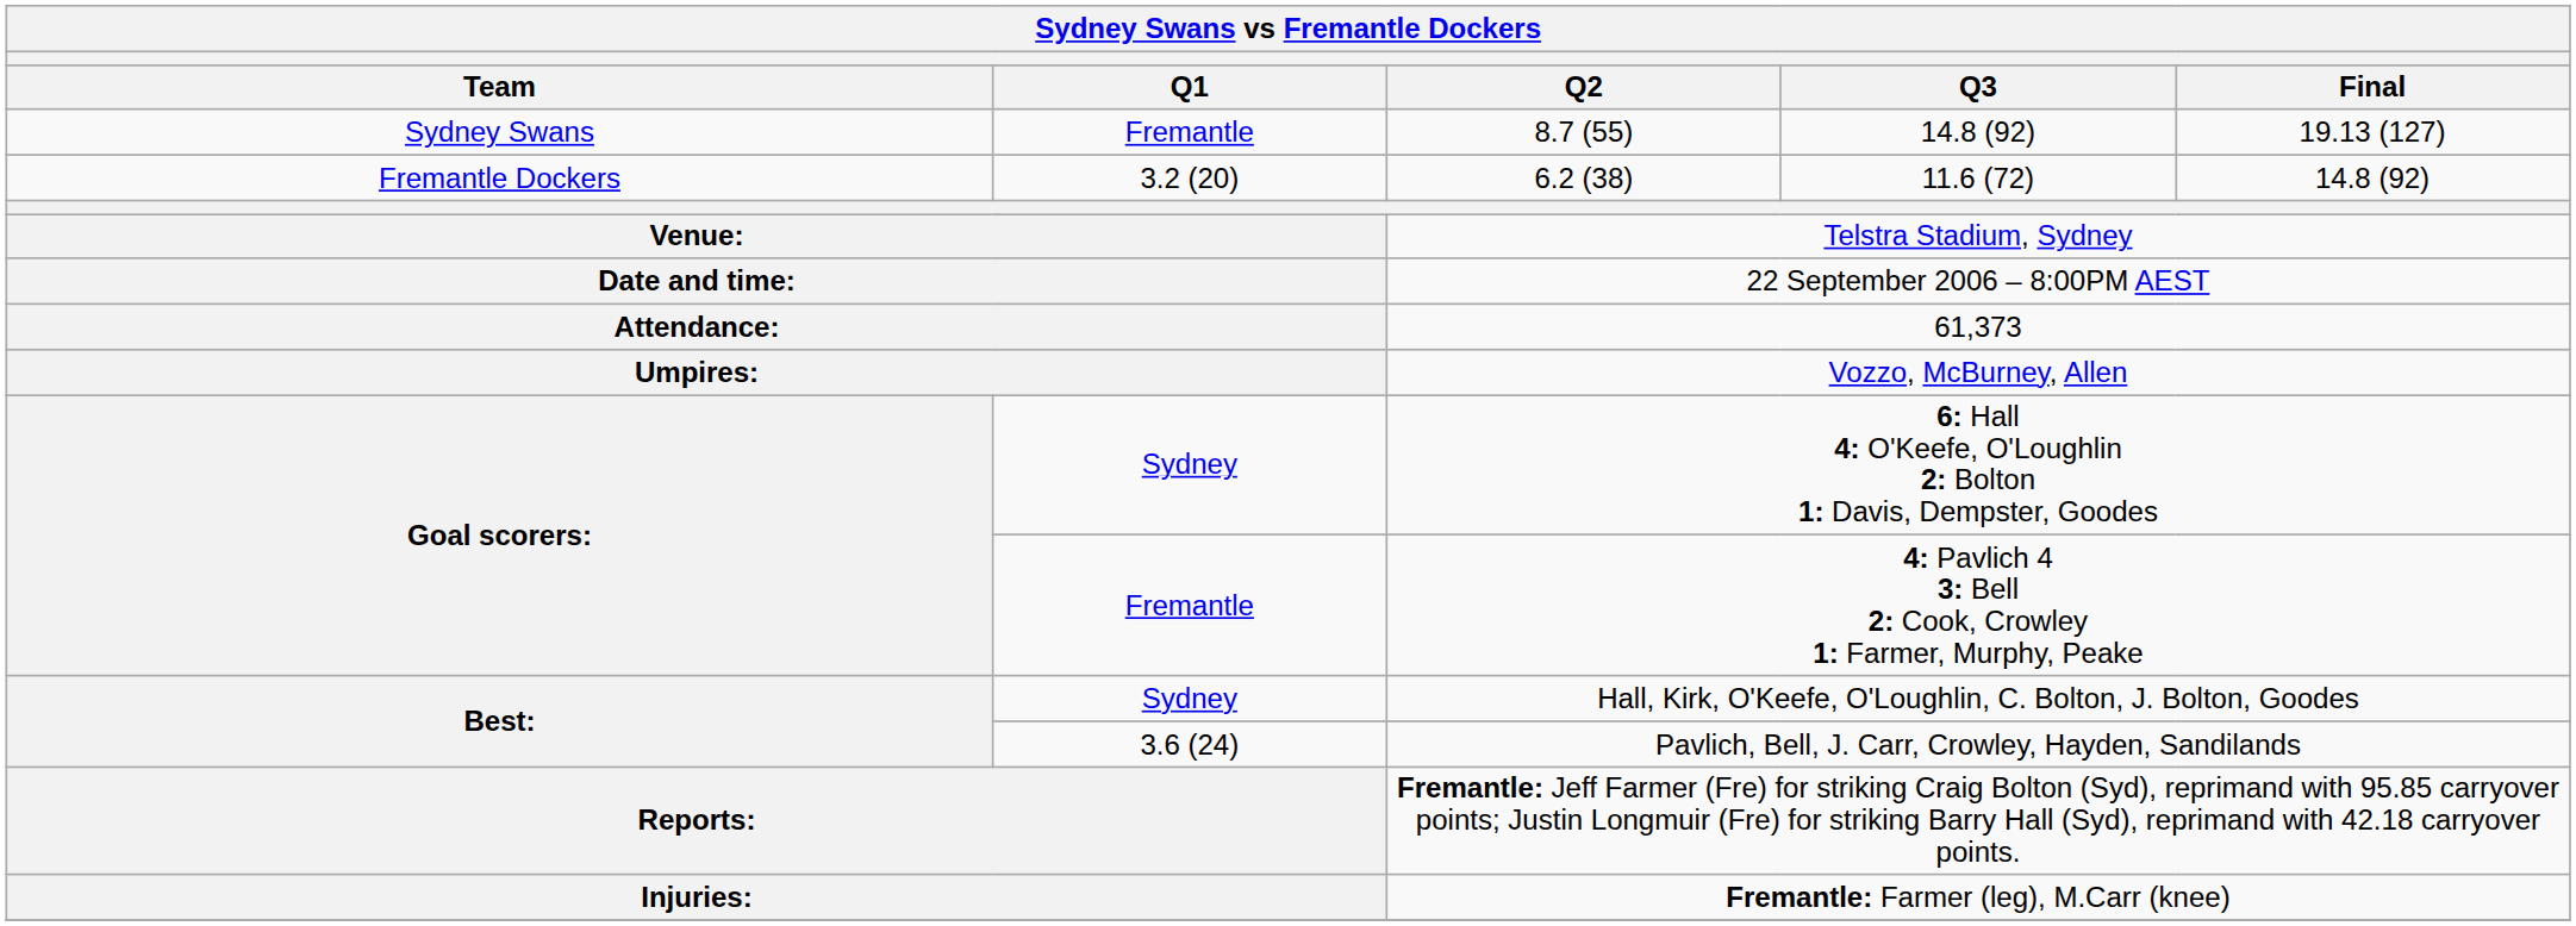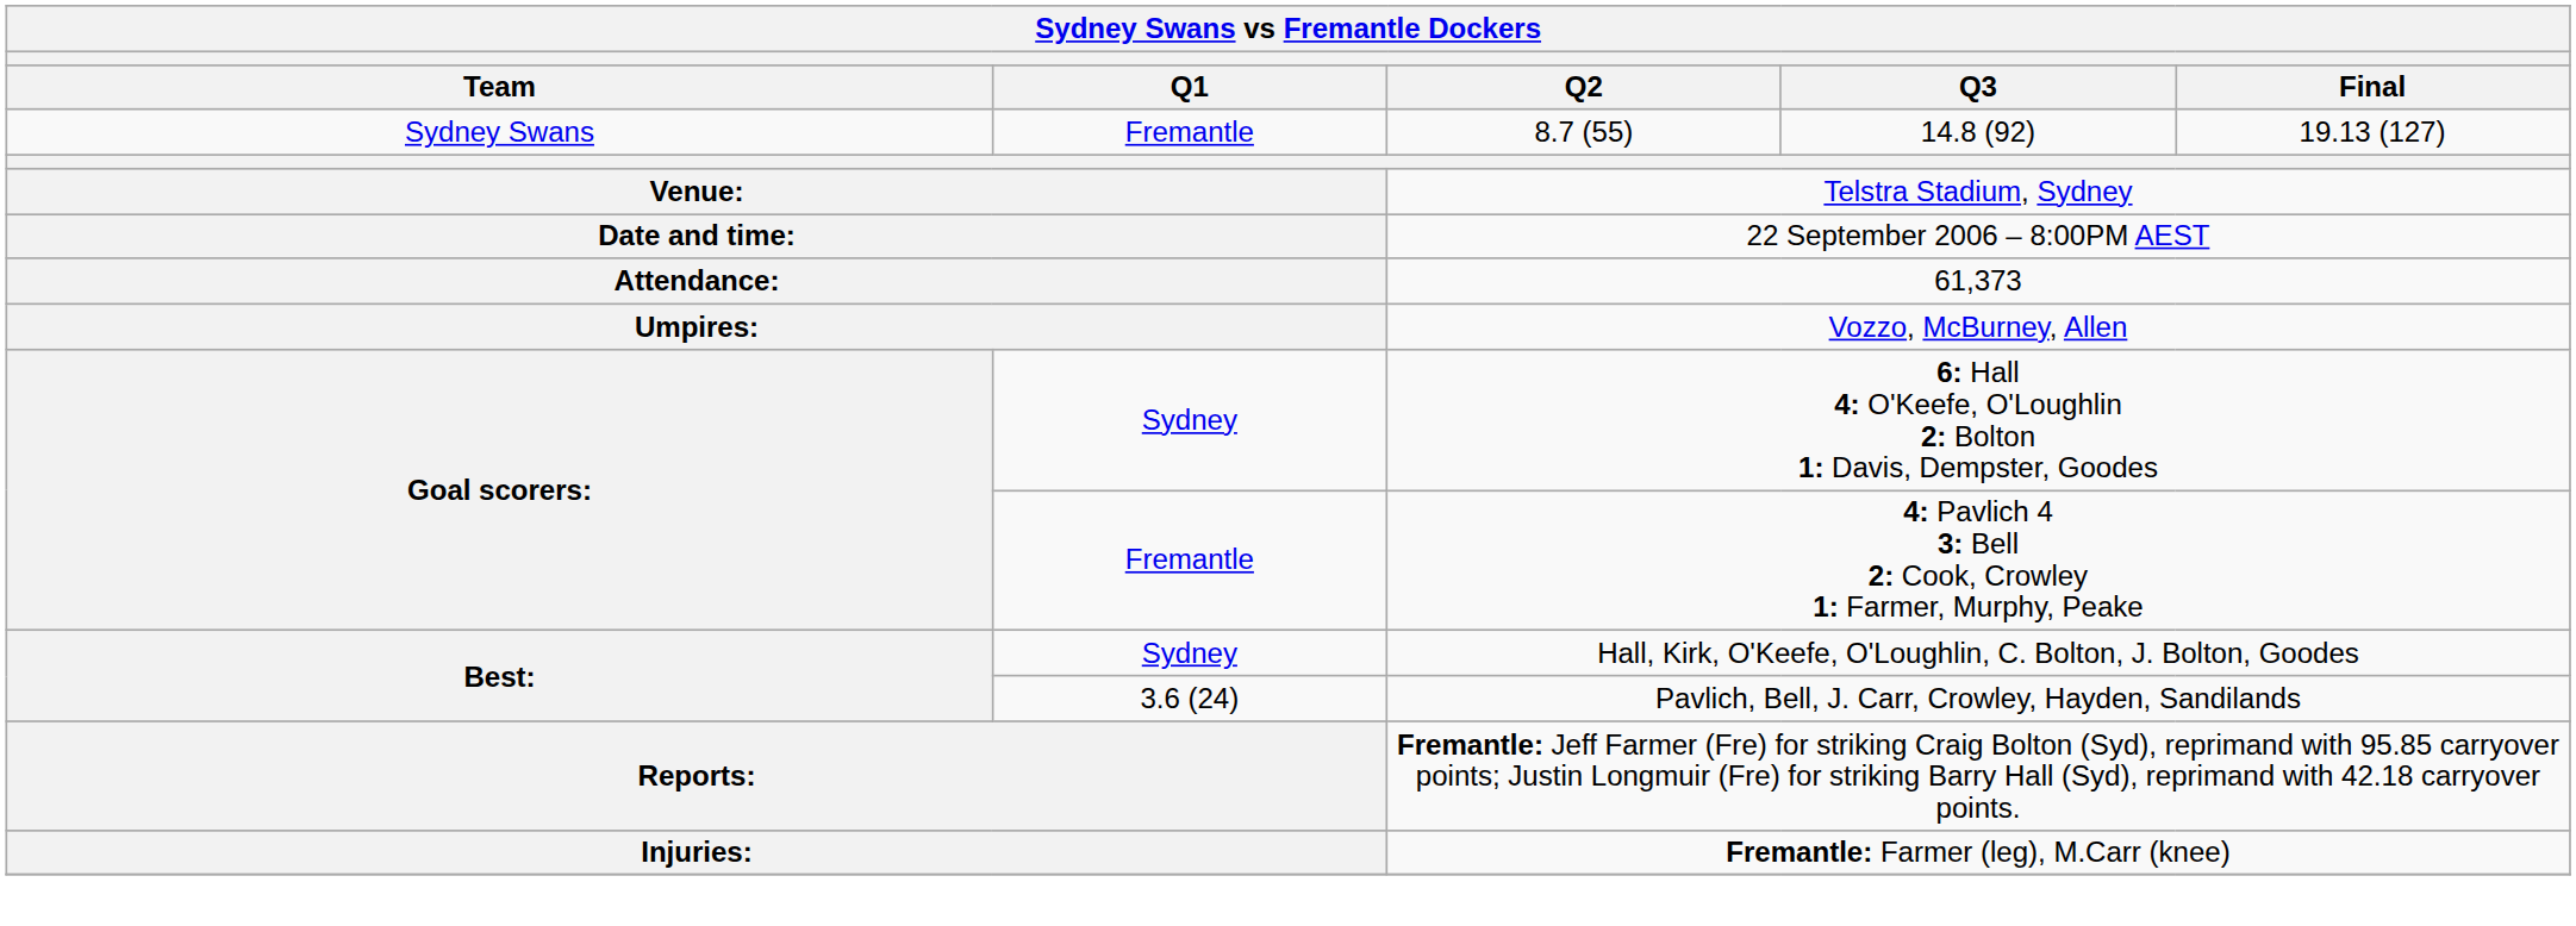 <table class="wikitable" style="font-size:90%; text-align:center; width:65%; margin:1em auto;">
 <tr>
 <th colspan="5"><a href='#'>Sydney Swans</a> vs <a href='#'>Fremantle Dockers</a></th>
 </tr>
 <tr>
 <th colspan="5"></th>
 </tr>
 <tr>
 <th width=25%>Team</th>
 <th width=10%>Q1</th>
 <th width=10%>Q2</th>
 <th width=10%>Q3</th>
 <th width=10%>Final</th>
 </tr>
 <tr>
 <td><a href='#'>Sydney Swans</a></td>
 <td><a href='#'>Fremantle</a></td>
 <td>8.7 (55)</td>
 <td>14.8 (92)</td>
 <td>19.13 (127)</td>
-</tr>
-<tr>
-<td><a href='#'>Fremantle Dockers</a></td>
-<td>3.2 (20)</td>
-<td>6.2 (38)</td>
-<td>11.6 (72)</td>
-<td>14.8 (92)</td>
 </tr>
 <tr>
 <th colspan="5"></th>
 </tr>
 <tr>
 <th colspan="2">Venue:</th>
 <td colspan="3"><a href='#'>Telstra Stadium</a>, <a href='#'>Sydney</a></td>
 </tr>
 <tr>
 <th colspan="2">Date and time:</th>
 <td colspan="3">22 September 2006 – 8:00PM <a href='#'>AEST</a></td>
 </tr>
 <tr>
 <th colspan="2">Attendance:</th>
 <td colspan="3">61,373</td>
 </tr>
 <tr>
 <th colspan="2">Umpires:</th>
 <td colspan="3"><a href='#'>Vozzo</a>, <a href='#'>McBurney</a>, <a href='#'>Allen</a></td>
 </tr>
 <tr>
 <th rowspan="2">Goal scorers:</th>
 <td><a href='#'>Sydney</a></td>
 <td colspan="3"><strong>6:</strong> Hall<br><strong>4:</strong> O'Keefe, O'Loughlin<br><strong>2:</strong> Bolton<br><strong>1:</strong> Davis, Dempster, Goodes</td>
 </tr>
 <tr>
 <td><a href='#'>Fremantle</a></td>
 <td colspan="3"><strong>4:</strong> Pavlich 4<br><strong>3:</strong> Bell<br><strong>2:</strong> Cook, Crowley<br><strong>1:</strong> Farmer, Murphy, Peake</td>
 </tr>
 <tr>
 <th rowspan="2">Best:</th>
 <td><a href='#'>Sydney</a></td>
 <td colspan="3">Hall, Kirk, O'Keefe, O'Loughlin, C. Bolton, J. Bolton, Goodes</td>
 </tr>
 <tr>
 <td>3.6 (24)</td>
 <td colspan="3">Pavlich, Bell, J. Carr, Crowley, Hayden, Sandilands</td>
 </tr>
 <tr>
 <th colspan="2">Reports:</th>
 <td colspan="3"><strong>Fremantle:</strong> Jeff Farmer (Fre) for striking Craig Bolton (Syd), reprimand with 95.85 carryover points; Justin Longmuir (Fre) for striking Barry Hall (Syd), reprimand with 42.18 carryover points.</td>
 </tr>
 <tr>
 <th colspan="2">Injuries:</th>
 <td colspan="3"><strong>Fremantle:</strong> Farmer (leg), M.Carr (knee)</td>
 </tr>
 <tr>
 </tr>
 </table>
